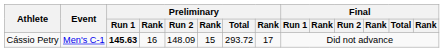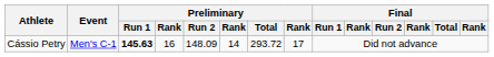 <table class=wikitable style=font-size:90%;text-align:center>
 <tr>
 <th rowspan=2>Athlete</th>
 <th rowspan=2>Event</th>
 <th colspan=6>Preliminary</th>
 <th colspan=6>Final</th>
 </tr>
 <tr style=font-size:95%>
 <th>Run 1</th>
 <th>Rank</th>
 <th>Run 2</th>
 <th>Rank</th>
 <th>Total</th>
 <th>Rank</th>
 <th>Run 1</th>
 <th>Rank</th>
 <th>Run 2</th>
 <th>Rank</th>
 <th>Total</th>
 <th>Rank</th>
 </tr>
 <tr>
 <td align=left>Cássio Petry</td>
 <td align=left><a href='#'>Men's C-1</a></td>
 <td><strong>145.63</strong></td>
 <td>16</td>
 <td>148.09</td>
-<td>15</td>
+<td>14</td>
 <td>293.72</td>
 <td>17</td>
 <td colspan=6>Did not advance</td>
 </tr>
 </table>
